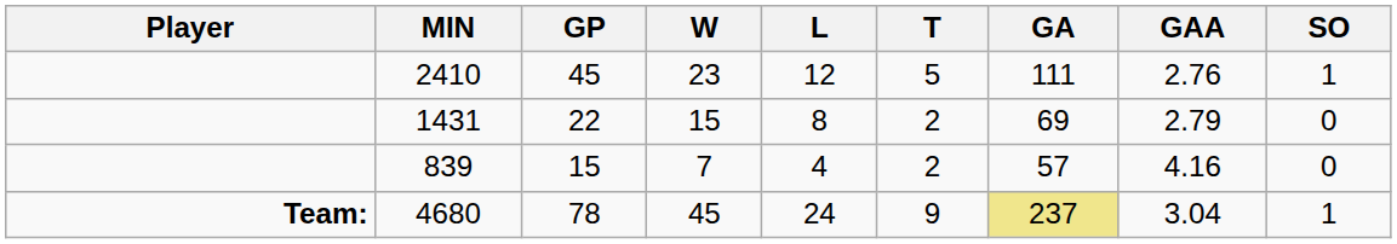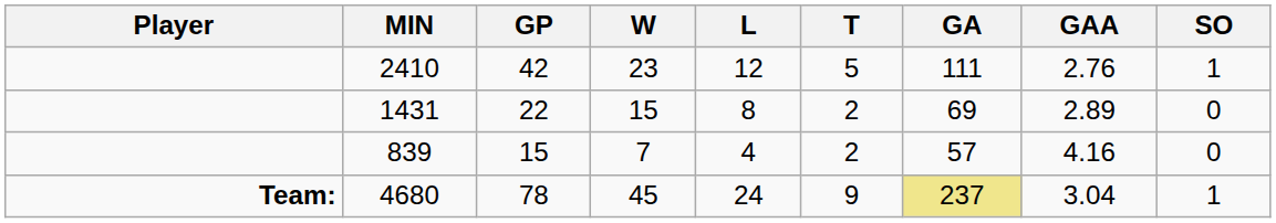 <table class="wikitable sortable" width="60%">
 <tr>
 <th bgcolor="#DDDDFF" width="10%">Player</th>
 <th width="3%" bgcolor="#DDDDFF" title="Minutes played">MIN</th>
 <th width="3%" bgcolor="#DDDDFF" title="Games played in">GP</th>
 <th width="3%" bgcolor="#DDDDFF" title="Games played in">W</th>
 <th width="3%" bgcolor="#DDDDFF"title="Games played in">L</th>
 <th width="3%" bgcolor="#DDDDFF" title="Ties">T</th>
 <th width="3%" bgcolor="#DDDDFF" title="Goals against">GA</th>
 <th width="3%" bgcolor="#DDDDFF" title="Goals against average">GAA</th>
 <th width="3%" bgcolor="#DDDDFF"title="Shut-outs">SO</th>
 </tr>
 <tr align="center">
 <td align="right"></td>
 <td>2410</td>
-<td>45</td>
+<td>42</td>
 <td>23</td>
 <td>12</td>
 <td>5</td>
 <td>111</td>
 <td>2.76</td>
 <td>1</td>
 </tr>
 <tr align="center">
 <td align="right"></td>
 <td>1431</td>
 <td>22</td>
 <td>15</td>
 <td>8</td>
 <td>2</td>
 <td>69</td>
-<td>2.79</td>
+<td>2.89</td>
 <td>0</td>
 </tr>
 <tr align="center">
 <td align="right"></td>
 <td>839</td>
 <td>15</td>
 <td>7</td>
 <td>4</td>
 <td>2</td>
 <td>57</td>
 <td>4.16</td>
 <td>0</td>
 </tr>
 <tr align="center">
 <td align="right"><strong>Team:</strong></td>
 <td>4680</td>
 <td>78</td>
 <td>45</td>
 <td>24</td>
 <td>9</td>
 <td style="background: khaki;">237</td>
 <td>3.04</td>
 <td>1</td>
 </tr>
 </table>
